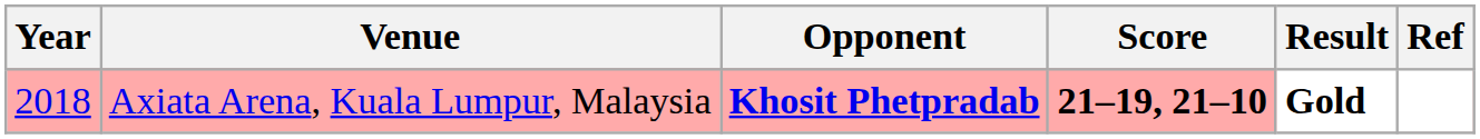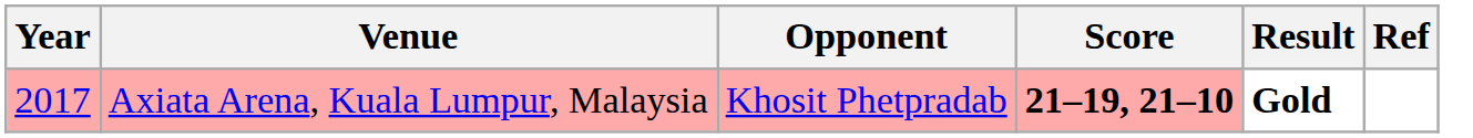 <table class="sortable wikitable" style="font-size: 90%">
 <tr>
 <th>Year</th>
 <th>Venue</th>
 <th>Opponent</th>
 <th>Score</th>
 <th>Result</th>
 <th>Ref</th>
 </tr>
 <tr style="background:#FFAAAA">
-<td align="center"><a href='#'>2018</a></td>
+<td align="center"><a href='#'>2017</a></td>
 <td align="left"><a href='#'>Axiata Arena</a>, <a href='#'>Kuala Lumpur</a>, Malaysia</td>
-<td align="left"><strong> <a href='#'>Khosit Phetpradab</a></strong></td>
+<td align="left"> <a href='#'>Khosit Phetpradab</a></td>
 <td align="left"><strong>21–19, 21–10</strong></td>
 <td style="text-align:left; background:white"> <strong>Gold</strong></td>
 <td style="text-align:center; background:white"></td>
 </tr>
 </table>
